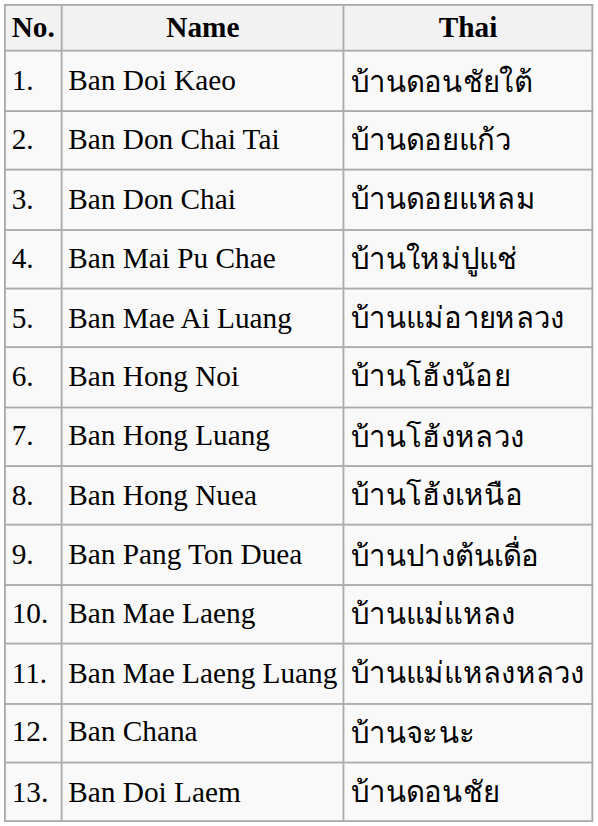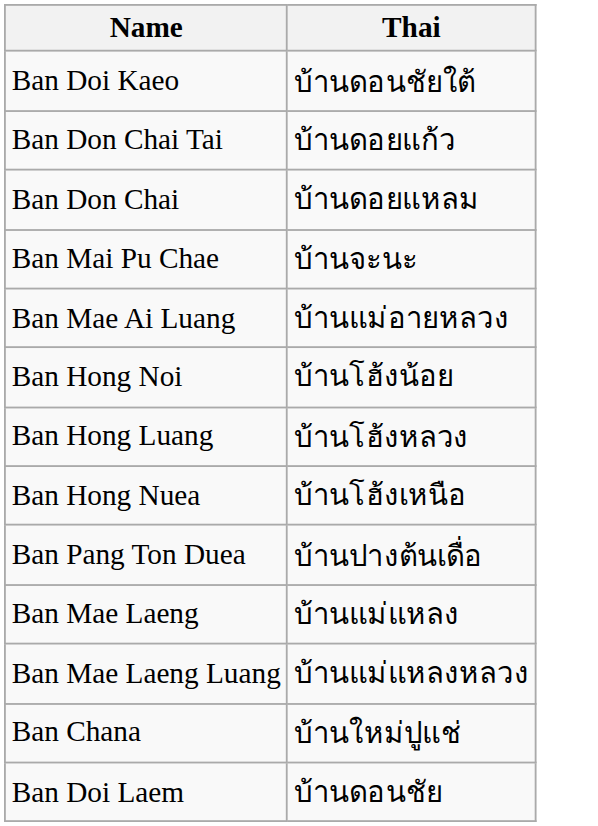 <table class="wikitable sortable">
 <tr>
-<th>No.</th>
 <th>Name</th>
 <th>Thai</th>
 </tr>
 <tr>
-<td>1.</td>
 <td>Ban Doi Kaeo</td>
 <td>บ้านดอนชัยใต้</td>
 </tr>
 <tr>
-<td>2.</td>
 <td>Ban Don Chai Tai</td>
 <td>บ้านดอยแก้ว</td>
 </tr>
 <tr>
-<td>3.</td>
 <td>Ban Don Chai</td>
 <td>บ้านดอยแหลม</td>
 </tr>
 <tr>
-<td>4.</td>
 <td>Ban Mai Pu Chae</td>
-<td>บ้านใหม่ปูแช่</td>
+<td>บ้านจะนะ</td>
 </tr>
 <tr>
-<td>5.</td>
 <td>Ban Mae Ai Luang</td>
 <td>บ้านแม่อายหลวง</td>
 </tr>
 <tr>
-<td>6.</td>
 <td>Ban Hong Noi</td>
 <td>บ้านโฮ้งน้อย</td>
 </tr>
 <tr>
-<td>7.</td>
 <td>Ban Hong Luang</td>
 <td>บ้านโฮ้งหลวง</td>
 </tr>
 <tr>
-<td>8.</td>
 <td>Ban Hong Nuea</td>
 <td>บ้านโฮ้งเหนือ</td>
 </tr>
 <tr>
-<td>9.</td>
 <td>Ban Pang Ton Duea</td>
 <td>บ้านปางต้นเดื่อ</td>
 </tr>
 <tr>
-<td>10.</td>
 <td>Ban Mae Laeng</td>
 <td>บ้านแม่แหลง</td>
 </tr>
 <tr>
-<td>11.</td>
 <td>Ban Mae Laeng Luang</td>
 <td>บ้านแม่แหลงหลวง</td>
 </tr>
 <tr>
-<td>12.</td>
 <td>Ban Chana</td>
-<td>บ้านจะนะ</td>
+<td>บ้านใหม่ปูแช่</td>
 </tr>
 <tr>
-<td>13.</td>
 <td>Ban Doi Laem</td>
 <td>บ้านดอนชัย</td>
 </tr>
 </table>
